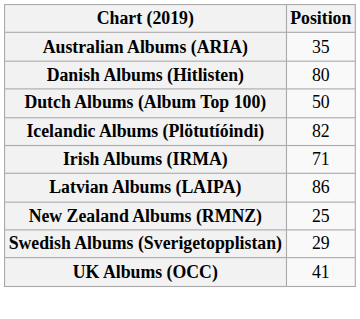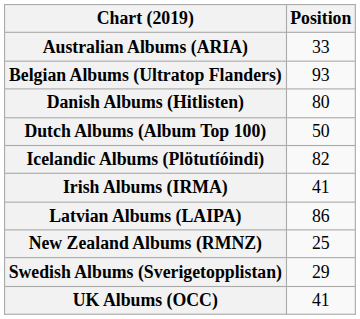 <table class="wikitable sortable plainrowheaders" style="text-align:center">
 <tr>
 <th scope="col">Chart (2019)</th>
 <th scope="col">Position</th>
 </tr>
 <tr>
 <th scope="row">Australian Albums (ARIA)</th>
-<td>35</td>
+<td>33</td>
+</tr>
+<tr>
+<th scope="row">Belgian Albums (Ultratop Flanders)</th>
+<td>93</td>
 </tr>
 <tr>
 <th scope="row">Danish Albums (Hitlisten)</th>
 <td>80</td>
 </tr>
 <tr>
 <th scope="row">Dutch Albums (Album Top 100)</th>
 <td>50</td>
 </tr>
 <tr>
 <th scope="row">Icelandic Albums (Plötutíóindi)</th>
 <td>82</td>
 </tr>
 <tr>
 <th scope="row">Irish Albums (IRMA)</th>
-<td>71</td>
+<td>41</td>
 </tr>
 <tr>
 <th scope="row">Latvian Albums (LAIPA)</th>
 <td>86</td>
 </tr>
 <tr>
 <th scope="row">New Zealand Albums (RMNZ)</th>
 <td>25</td>
 </tr>
 <tr>
 <th scope="row">Swedish Albums (Sverigetopplistan)</th>
 <td>29</td>
 </tr>
 <tr>
 <th scope="row">UK Albums (OCC)</th>
 <td>41</td>
 </tr>
 </table>
